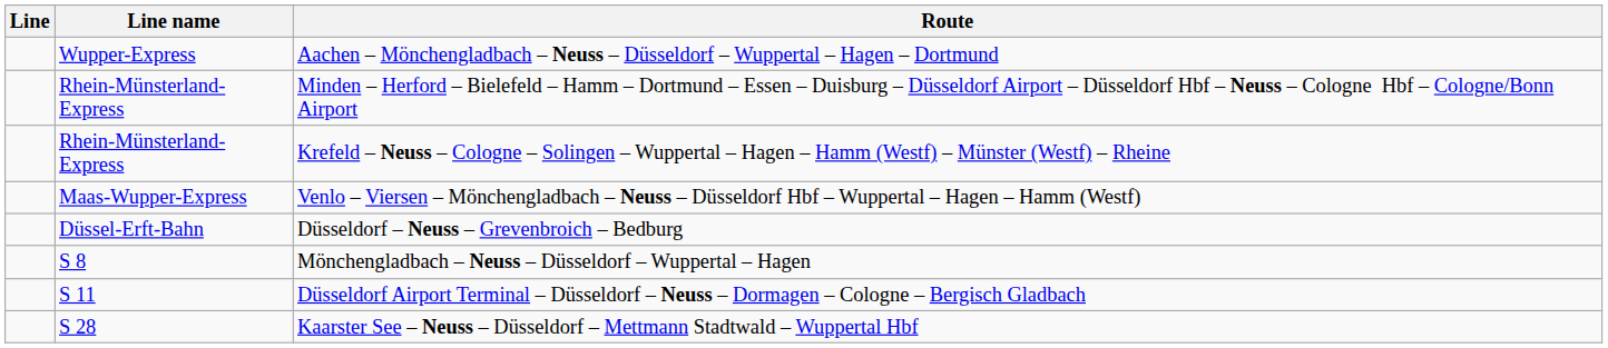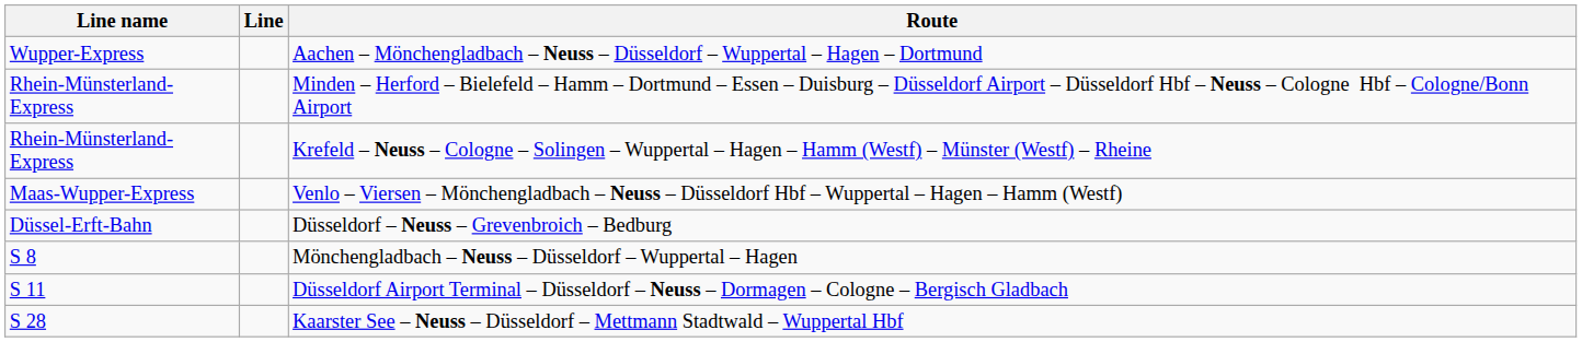 <table class="wikitable">
 <tr>
+<th>Line name</th>
 <th>Line</th>
-<th>Line name</th>
 <th>Route</th>
 </tr>
 <tr>
+<td><a href='#'>Wupper-Express</a></td>
 <td></td>
-<td><a href='#'>Wupper-Express</a></td>
 <td><a href='#'>Aachen</a> – <a href='#'>Mönchengladbach</a> – <strong>Neuss</strong> – <a href='#'>Düsseldorf</a> – <a href='#'>Wuppertal</a> – <a href='#'>Hagen</a> – <a href='#'>Dortmund</a></td>
 </tr>
 <tr>
+<td><a href='#'>Rhein-Münsterland-Express</a></td>
 <td></td>
-<td><a href='#'>Rhein-Münsterland-Express</a></td>
 <td><a href='#'>Minden</a> – <a href='#'>Herford</a> – Bielefeld – Hamm – Dortmund – Essen – Duisburg – <a href='#'>Düsseldorf Airport</a> – Düsseldorf Hbf – <strong>Neuss</strong> – Cologne  Hbf – <a href='#'>Cologne/Bonn Airport</a></td>
 </tr>
 <tr>
+<td><a href='#'>Rhein-Münsterland-Express</a></td>
 <td></td>
-<td><a href='#'>Rhein-Münsterland-Express</a></td>
 <td><a href='#'>Krefeld</a> – <strong>Neuss</strong> – <a href='#'>Cologne</a> – <a href='#'>Solingen</a> – Wuppertal – Hagen – <a href='#'>Hamm (Westf)</a> – <a href='#'>Münster (Westf)</a> – <a href='#'>Rheine</a></td>
 </tr>
 <tr>
+<td><a href='#'>Maas-Wupper-Express</a></td>
 <td></td>
-<td><a href='#'>Maas-Wupper-Express</a></td>
 <td><a href='#'>Venlo</a> – <a href='#'>Viersen</a> – Mönchengladbach – <strong>Neuss</strong> – Düsseldorf Hbf – Wuppertal – Hagen – Hamm (Westf)</td>
 </tr>
 <tr>
+<td><a href='#'>Düssel-Erft-Bahn</a></td>
 <td></td>
-<td><a href='#'>Düssel-Erft-Bahn</a></td>
 <td>Düsseldorf – <strong>Neuss</strong> – <a href='#'>Grevenbroich</a> – Bedburg</td>
 </tr>
 <tr>
+<td><a href='#'>S 8</a></td>
 <td></td>
-<td><a href='#'>S 8</a></td>
 <td>Mönchengladbach – <strong>Neuss</strong> – Düsseldorf – Wuppertal – Hagen</td>
 </tr>
 <tr>
+<td><a href='#'>S 11</a></td>
 <td></td>
-<td><a href='#'>S 11</a></td>
 <td><a href='#'>Düsseldorf Airport Terminal</a> – Düsseldorf – <strong>Neuss</strong> – <a href='#'>Dormagen</a> – Cologne – <a href='#'>Bergisch Gladbach</a></td>
 </tr>
 <tr>
+<td><a href='#'>S 28</a></td>
 <td></td>
-<td><a href='#'>S 28</a></td>
 <td><a href='#'>Kaarster See</a> – <strong>Neuss</strong> – Düsseldorf – <a href='#'>Mettmann</a> Stadtwald – <a href='#'>Wuppertal Hbf</a></td>
 </tr>
 </table>
